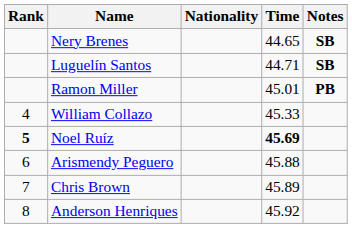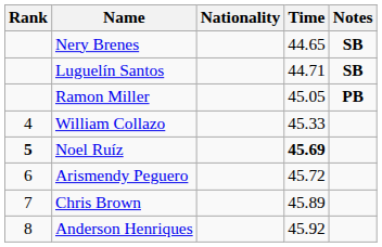 <table class="wikitable sortable" style="text-align:center">
 <tr>
 <th>Rank</th>
 <th>Name</th>
 <th>Nationality</th>
 <th>Time</th>
 <th>Notes</th>
 </tr>
 <tr>
 <td></td>
 <td align=left><a href='#'>Nery Brenes</a></td>
 <td align=left></td>
 <td>44.65</td>
 <td><strong>SB</strong></td>
 </tr>
 <tr>
 <td></td>
 <td align=left><a href='#'>Luguelín Santos</a></td>
 <td align=left></td>
 <td>44.71</td>
 <td><strong>SB</strong></td>
 </tr>
 <tr>
 <td></td>
 <td align=left><a href='#'>Ramon Miller</a></td>
 <td align=left></td>
-<td>45.01</td>
+<td>45.05</td>
 <td><strong>PB</strong></td>
 </tr>
 <tr>
 <td>4</td>
 <td align=left><a href='#'>William Collazo</a></td>
 <td align=left></td>
 <td>45.33</td>
 <td></td>
 </tr>
 <tr>
 <td><strong>5</strong></td>
 <td align=left><a href='#'>Noel Ruíz</a></td>
 <td align=left></td>
 <td><strong>45.69</strong></td>
 <td></td>
 </tr>
 <tr>
 <td>6</td>
 <td align=left><a href='#'>Arismendy Peguero</a></td>
 <td align=left></td>
-<td>45.88</td>
+<td>45.72</td>
 <td></td>
 </tr>
 <tr>
 <td>7</td>
 <td align=left><a href='#'>Chris Brown</a></td>
 <td align=left></td>
 <td>45.89</td>
 <td></td>
 </tr>
 <tr>
 <td>8</td>
 <td align=left><a href='#'>Anderson Henriques</a></td>
 <td align=left></td>
 <td>45.92</td>
 <td></td>
 </tr>
 </table>
